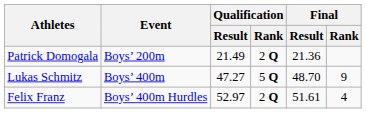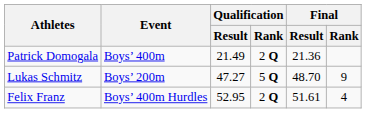 <table class="wikitable" border="1" style="font-size:90%">
 <tr>
 <th rowspan=2>Athletes</th>
 <th rowspan=2>Event</th>
 <th colspan=2>Qualification</th>
 <th colspan=2>Final</th>
 </tr>
 <tr>
 <th>Result</th>
 <th>Rank</th>
 <th>Result</th>
 <th>Rank</th>
 </tr>
 <tr>
 <td><a href='#'>Patrick Domogala</a></td>
-<td><a href='#'>Boys’ 200m</a></td>
+<td><a href='#'>Boys’ 400m</a></td>
 <td align=center>21.49</td>
 <td align=center>2 <strong>Q</strong></td>
 <td align=center>21.36</td>
 <td align=center></td>
 </tr>
 <tr>
 <td><a href='#'>Lukas Schmitz</a></td>
-<td><a href='#'>Boys’ 400m</a></td>
+<td><a href='#'>Boys’ 200m</a></td>
 <td align=center>47.27</td>
 <td align=center>5 <strong>Q</strong></td>
 <td align=center>48.70</td>
 <td align=center>9</td>
 </tr>
 <tr>
 <td><a href='#'>Felix Franz</a></td>
 <td><a href='#'>Boys’ 400m Hurdles</a></td>
-<td align=center>52.97</td>
+<td align=center>52.95</td>
 <td align=center>2 <strong>Q</strong></td>
 <td align=center>51.61</td>
 <td align=center>4</td>
 </tr>
 </table>
